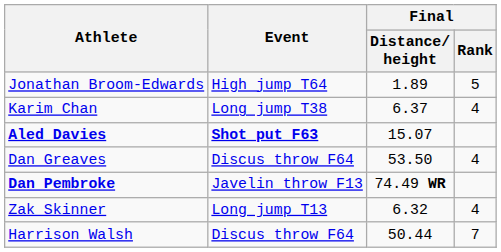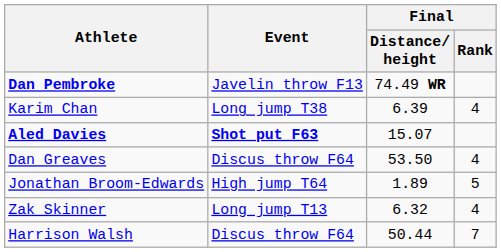 <table class=wikitable style="font-size:90%">
 <tr>
 <th rowspan="2">Athlete</th>
 <th rowspan="2">Event</th>
 <th colspan="2">Final</th>
 </tr>
 <tr>
 <th>Distance/<br>height</th>
 <th>Rank</th>
 </tr>
 <tr style="text-align:center">
-<td style="text-align:left"><a href='#'>Jonathan Broom-Edwards</a></td>
-<td style="text-align:left"><a href='#'>High jump T64</a></td>
-<td>1.89</td>
-<td>5</td>
+<td style="text-align:left"><strong><a href='#'>Dan Pembroke</a></strong></td>
+<td style="text-align:left"><a href='#'>Javelin throw F13</a></td>
+<td>74.49 <strong>WR</strong></td>
+<td></td>
 </tr>
 <tr style="text-align:center">
 <td style="text-align:left"><a href='#'>Karim Chan</a></td>
 <td style="text-align:left"><a href='#'>Long jump T38</a></td>
-<td>6.37</td>
+<td>6.39</td>
 <td>4</td>
 </tr>
 <tr style="text-align:center">
 <td style="text-align:left"><strong><a href='#'>Aled Davies</a></strong></td>
 <td style="text-align:left"><strong><a href='#'>Shot put F63</a></strong></td>
 <td>15.07</td>
 <td></td>
 </tr>
 <tr style="text-align:center">
 <td style="text-align:left"><a href='#'>Dan Greaves</a></td>
 <td style="text-align:left"><a href='#'>Discus throw F64</a></td>
 <td>53.50</td>
 <td>4</td>
 </tr>
 <tr style="text-align:center">
-<td style="text-align:left"><strong><a href='#'>Dan Pembroke</a></strong></td>
-<td style="text-align:left"><a href='#'>Javelin throw F13</a></td>
-<td>74.49 <strong>WR</strong></td>
-<td></td>
+<td style="text-align:left"><a href='#'>Jonathan Broom-Edwards</a></td>
+<td style="text-align:left"><a href='#'>High jump T64</a></td>
+<td>1.89</td>
+<td>5</td>
 </tr>
 <tr style="text-align:center">
 <td style="text-align:left"><a href='#'>Zak Skinner</a></td>
 <td style="text-align:left"><a href='#'>Long jump T13</a></td>
 <td>6.32</td>
 <td>4</td>
 </tr>
 <tr style="text-align:center">
 <td style="text-align:left"><a href='#'>Harrison Walsh</a></td>
 <td style="text-align:left"><a href='#'>Discus throw F64</a></td>
 <td>50.44</td>
 <td>7</td>
 </tr>
 </table>
